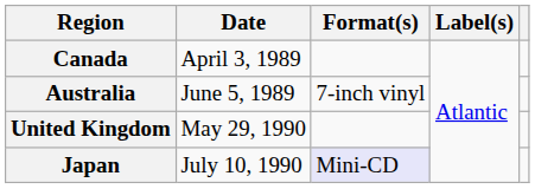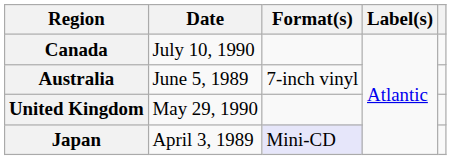 <table class="wikitable plainrowheaders">
 <tr>
 <th scope="col">Region</th>
 <th scope="col">Date</th>
 <th scope="col">Format(s)</th>
 <th scope="col">Label(s)</th>
 <th scope="col"></th>
 </tr>
 <tr>
 <th scope="row">Canada</th>
-<td>April 3, 1989</td>
+<td>July 10, 1990</td>
 <td></td>
 <td rowspan="4"><a href='#'>Atlantic</a></td>
 <td></td>
 </tr>
 <tr>
 <th scope="row">Australia</th>
 <td>June 5, 1989</td>
 <td>7-inch vinyl</td>
 <td></td>
 </tr>
 <tr>
 <th scope="row">United Kingdom</th>
 <td>May 29, 1990</td>
 <td></td>
 <td></td>
 </tr>
 <tr>
 <th scope="row">Japan</th>
-<td>July 10, 1990</td>
+<td>April 3, 1989</td>
 <td style="background: lavender;">Mini-CD</td>
 <td></td>
 </tr>
 </table>
